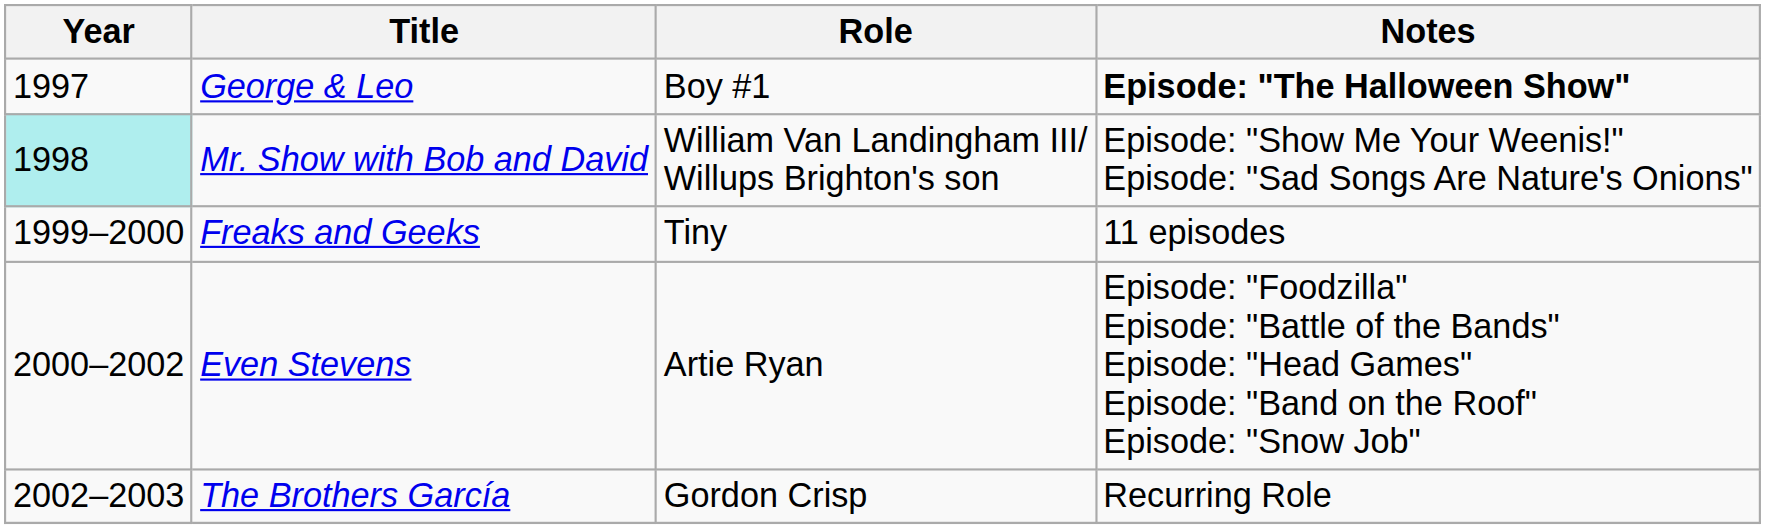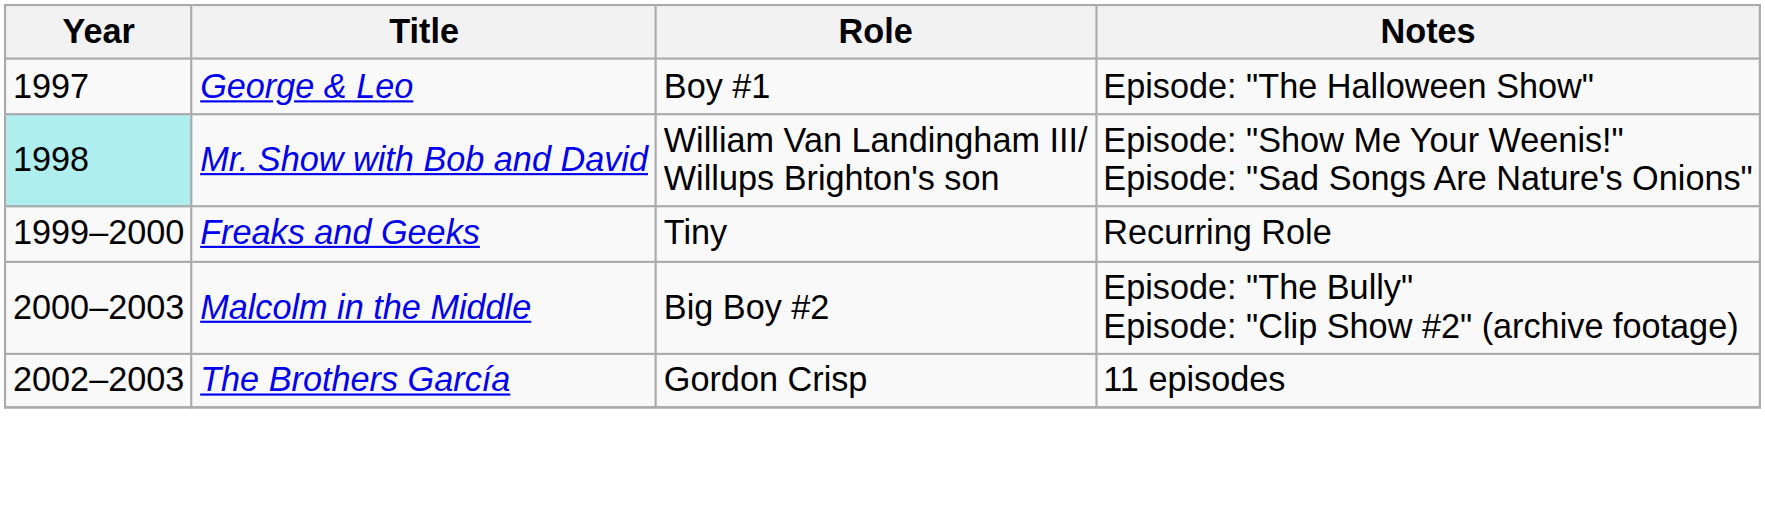 <table class="wikitable">
 <tr>
 <th>Year</th>
 <th>Title</th>
 <th>Role</th>
 <th>Notes</th>
 </tr>
 <tr>
 <td>1997</td>
 <td><em><a href='#'>George & Leo</a></em></td>
 <td>Boy #1</td>
-<td><strong>Episode: "The Halloween Show"</strong></td>
+<td>Episode: "The Halloween Show"</td>
 </tr>
 <tr>
 <td style="background: paleturquoise;">1998</td>
 <td><em><a href='#'>Mr. Show with Bob and David</a></em></td>
 <td>William Van Landingham III/<br>Willups Brighton's son</td>
 <td>Episode: "Show Me Your Weenis!"<br>Episode: "Sad Songs Are Nature's Onions"</td>
 </tr>
 <tr>
 <td>1999–2000</td>
 <td><em><a href='#'>Freaks and Geeks</a></em></td>
 <td>Tiny</td>
-<td>11 episodes</td>
+<td>Recurring Role</td>
 </tr>
 <tr>
-<td>2000–2002</td>
-<td><em><a href='#'>Even Stevens</a></em></td>
-<td>Artie Ryan</td>
-<td>Episode: "Foodzilla"<br>Episode: "Battle of the Bands"<br>Episode: "Head Games"<br>Episode:  "Band on the Roof"<br>Episode: "Snow Job"</td>
+<td>2000–2003</td>
+<td><em><a href='#'>Malcolm in the Middle</a></em></td>
+<td>Big Boy #2</td>
+<td>Episode: "The Bully"<br>Episode: "Clip Show #2" (archive footage)</td>
 </tr>
 <tr>
 <td>2002–2003</td>
 <td><em><a href='#'>The Brothers García</a></em></td>
 <td>Gordon Crisp</td>
-<td>Recurring Role</td>
+<td>11 episodes</td>
 </tr>
 <tr>
 </tr>
 </table>
